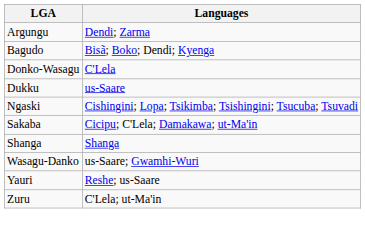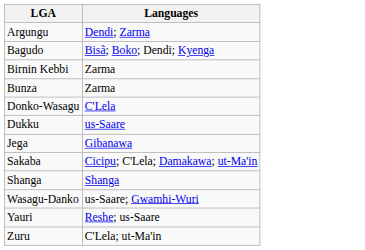 <table class="wikitable">
 <tr>
 <th>LGA</th>
 <th>Languages</th>
 </tr>
 <tr>
 <td>Argungu</td>
 <td><a href='#'>Dendi</a>; <a href='#'>Zarma</a></td>
 </tr>
 <tr>
 <td>Bagudo</td>
 <td><a href='#'>Bisã</a>; <a href='#'>Boko</a>; Dendi; <a href='#'>Kyenga</a></td>
 </tr>
 <tr>
+<td>Birnin Kebbi</td>
+<td>Zarma</td>
+</tr>
+<tr>
+<td>Bunza</td>
+<td>Zarma</td>
+</tr>
+<tr>
 <td>Donko-Wasagu</td>
 <td><a href='#'>C'Lela</a></td>
 </tr>
 <tr>
 <td>Dukku</td>
 <td><a href='#'>us-Saare</a></td>
 </tr>
 <tr>
-<td>Ngaski</td>
-<td><a href='#'>Cishingini</a>; <a href='#'>Lopa</a>; <a href='#'>Tsikimba</a>; <a href='#'>Tsishingini</a>; <a href='#'>Tsucuba</a>; <a href='#'>Tsuvadi</a></td>
+<td>Jega</td>
+<td><a href='#'>Gibanawa</a></td>
 </tr>
 <tr>
 <td>Sakaba</td>
 <td><a href='#'>Cicipu</a>; C'Lela; <a href='#'>Damakawa</a>; <a href='#'>ut-Ma'in</a></td>
 </tr>
 <tr>
 <td>Shanga</td>
 <td><a href='#'>Shanga</a></td>
 </tr>
 <tr>
 <td>Wasagu-Danko</td>
 <td>us-Saare; <a href='#'>Gwamhi-Wuri</a></td>
 </tr>
 <tr>
 <td>Yauri</td>
 <td><a href='#'>Reshe</a>; us-Saare</td>
 </tr>
 <tr>
 <td>Zuru</td>
 <td>C'Lela; ut-Ma'in</td>
 </tr>
 </table>
